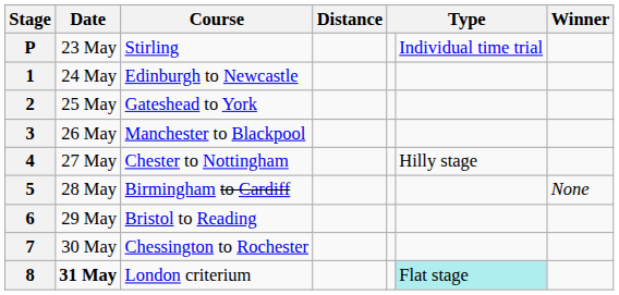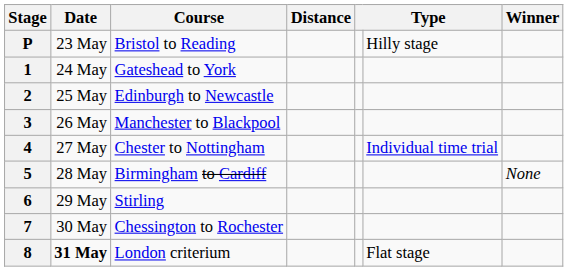 <table class="wikitable">
 <tr>
 <th scope="col">Stage</th>
 <th scope="col">Date</th>
 <th scope="col">Course</th>
 <th scope="col">Distance</th>
 <th scope="col" colspan="2">Type</th>
 <th scope="col">Winner</th>
 </tr>
 <tr>
 <th scope="row">P</th>
 <td style="text-align:right;">23 May</td>
-<td><a href='#'>Stirling</a></td>
+<td><a href='#'>Bristol</a> to <a href='#'>Reading</a></td>
 <td></td>
 <td></td>
-<td><a href='#'>Individual time trial</a></td>
+<td>Hilly stage</td>
 <td></td>
 </tr>
 <tr>
 <th scope="row">1</th>
 <td style="text-align:right;">24 May</td>
-<td><a href='#'>Edinburgh</a> to <a href='#'>Newcastle</a></td>
+<td><a href='#'>Gateshead</a> to <a href='#'>York</a></td>
 <td></td>
 <td></td>
 <td></td>
 <td></td>
 </tr>
 <tr>
 <th scope="row">2</th>
 <td style="text-align:right;">25 May</td>
-<td><a href='#'>Gateshead</a> to <a href='#'>York</a></td>
+<td><a href='#'>Edinburgh</a> to <a href='#'>Newcastle</a></td>
 <td></td>
 <td></td>
 <td></td>
 <td></td>
 </tr>
 <tr>
 <th scope="row">3</th>
 <td style="text-align:right;">26 May</td>
 <td><a href='#'>Manchester</a> to <a href='#'>Blackpool</a></td>
 <td></td>
 <td></td>
 <td></td>
 <td></td>
 </tr>
 <tr>
 <th scope="row">4</th>
 <td style="text-align:right;">27 May</td>
 <td><a href='#'>Chester</a> to <a href='#'>Nottingham</a></td>
 <td></td>
 <td></td>
-<td>Hilly stage</td>
+<td><a href='#'>Individual time trial</a></td>
 <td></td>
 </tr>
 <tr>
 <th scope="row">5</th>
 <td style="text-align:right;">28 May</td>
 <td><a href='#'>Birmingham</a> <s>to <a href='#'>Cardiff</a></s></td>
 <td></td>
 <td></td>
 <td></td>
 <td><em>None</em></td>
 </tr>
 <tr>
 <th scope="row">6</th>
 <td style="text-align:right;">29 May</td>
-<td><a href='#'>Bristol</a> to <a href='#'>Reading</a></td>
+<td><a href='#'>Stirling</a></td>
 <td></td>
 <td></td>
 <td></td>
 <td></td>
 </tr>
 <tr>
 <th scope="row">7</th>
 <td style="text-align:right;">30 May</td>
 <td><a href='#'>Chessington</a> to <a href='#'>Rochester</a></td>
 <td></td>
 <td></td>
 <td></td>
 <td></td>
 </tr>
 <tr>
 <th scope="row">8</th>
 <td style="text-align:right;"><strong>31 May</strong></td>
 <td><a href='#'>London</a> criterium</td>
 <td></td>
 <td></td>
-<td style="background: paleturquoise;">Flat stage</td>
+<td>Flat stage</td>
 <td></td>
 </tr>
 </table>
